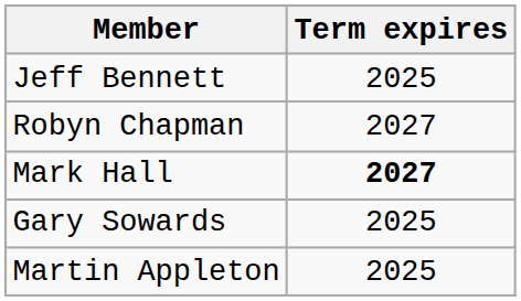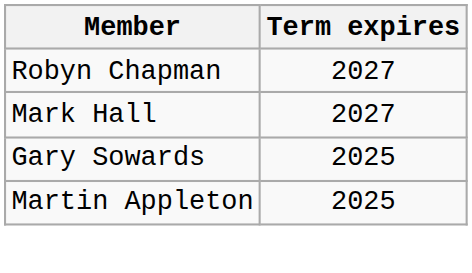 <table class="wikitable" style="margin: 1em auto 1em auto">
 <tr>
 <th>Member</th>
 <th>Term expires</th>
-</tr>
-<tr>
-<td>Jeff Bennett</td>
-<td align="center">2025</td>
 </tr>
 <tr>
 <td>Robyn Chapman</td>
 <td align="center">2027</td>
 </tr>
 <tr>
 <td>Mark Hall</td>
-<td align="center"><strong>2027</strong></td>
+<td align="center">2027</td>
 </tr>
 <tr>
 <td>Gary Sowards</td>
 <td align="center">2025</td>
 </tr>
 <tr>
 <td>Martin Appleton</td>
 <td align="center">2025</td>
 </tr>
 </table>
